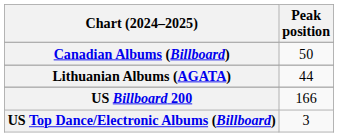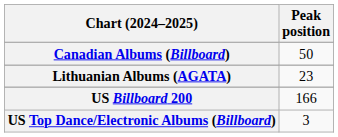 <table class="wikitable sortable plainrowheaders" style="text-align:center">
 <tr>
 <th scope="col">Chart (2024–2025)</th>
 <th scope="col">Peak<br>position</th>
 </tr>
 <tr>
 </tr>
 <tr>
 </tr>
 <tr>
 </tr>
 <tr>
 </tr>
 <tr>
 <th scope="row"><a href='#'>Canadian Albums</a> (<em><a href='#'>Billboard</a></em>)</th>
 <td>50</td>
 </tr>
 <tr>
 </tr>
 <tr>
 </tr>
 <tr>
 </tr>
 <tr>
 </tr>
 <tr>
 </tr>
 <tr>
 </tr>
 <tr>
 </tr>
 <tr>
 </tr>
 <tr>
 <th scope="row">Lithuanian Albums (<a href='#'>AGATA</a>)</th>
-<td>44</td>
+<td>23</td>
 </tr>
 <tr>
 </tr>
 <tr>
 </tr>
 <tr>
 </tr>
 <tr>
 </tr>
 <tr>
 </tr>
 <tr>
 </tr>
 <tr>
 </tr>
 <tr>
 </tr>
 <tr>
 </tr>
 <tr>
 </tr>
 <tr>
 <th scope="row">US <a href='#'><em>Billboard</em> 200</a></th>
 <td>166</td>
 </tr>
 <tr>
 <th scope="row">US <a href='#'>Top Dance/Electronic Albums</a> (<em><a href='#'>Billboard</a></em>)</th>
 <td>3</td>
 </tr>
 </table>
